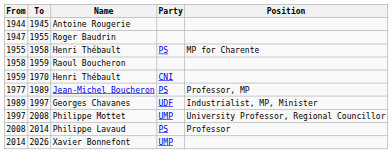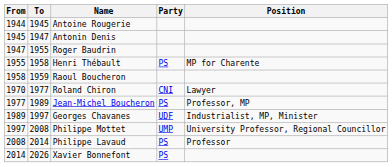 <table class="wikitable">
 <tr>
 <th>From</th>
 <th>To</th>
 <th>Name</th>
 <th>Party</th>
 <th>Position</th>
 </tr>
 <tr>
 <td>1944</td>
 <td>1945</td>
 <td>Antoine Rougerie</td>
+<td></td>
+<td></td>
+</tr>
+<tr>
+<td>1945</td>
+<td>1947</td>
+<td>Antonin Denis</td>
 <td></td>
 <td></td>
 </tr>
 <tr>
 <td>1947</td>
 <td>1955</td>
 <td>Roger Baudrin</td>
 <td></td>
 <td></td>
 </tr>
 <tr>
 <td>1955</td>
 <td>1958</td>
 <td>Henri Thébault</td>
 <td><a href='#'>PS</a></td>
 <td>MP for Charente</td>
 </tr>
 <tr>
 <td>1958</td>
 <td>1959</td>
 <td>Raoul Boucheron</td>
 <td></td>
 <td></td>
 </tr>
 <tr>
-<td>1959</td>
 <td>1970</td>
-<td>Henri Thébault</td>
+<td>1977</td>
+<td>Roland Chiron</td>
 <td><a href='#'>CNI</a></td>
-<td></td>
+<td>Lawyer</td>
 </tr>
 <tr>
 <td>1977</td>
 <td>1989</td>
 <td><a href='#'>Jean-Michel Boucheron</a></td>
 <td><a href='#'>PS</a></td>
 <td>Professor, MP</td>
 </tr>
 <tr>
 <td>1989</td>
 <td>1997</td>
 <td>Georges Chavanes</td>
 <td><a href='#'>UDF</a></td>
 <td>Industrialist, MP, Minister</td>
 </tr>
 <tr>
 <td>1997</td>
 <td>2008</td>
 <td>Philippe Mottet</td>
 <td><a href='#'>UMP</a></td>
 <td>University Professor, Regional Councillor</td>
 </tr>
 <tr>
 <td>2008</td>
 <td>2014</td>
 <td>Philippe Lavaud</td>
 <td><a href='#'>PS</a></td>
 <td>Professor</td>
 </tr>
 <tr>
 <td>2014</td>
 <td>2026</td>
 <td>Xavier Bonnefont</td>
-<td><a href='#'>UMP</a></td>
+<td><a href='#'>PS</a></td>
 <td></td>
 </tr>
 </table>
